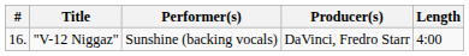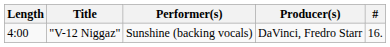 <table class="wikitable">
 <tr>
-<th>#</th>
+<th>Length</th>
 <th>Title</th>
 <th>Performer(s)</th>
 <th>Producer(s)</th>
-<th>Length</th>
+<th>#</th>
 </tr>
 <tr>
-<td>16.</td>
+<td>4:00</td>
 <td>"V-12 Niggaz"</td>
 <td>Sunshine (backing vocals)</td>
 <td>DaVinci, Fredro Starr</td>
-<td>4:00</td>
+<td>16.</td>
 </tr>
 </table>
